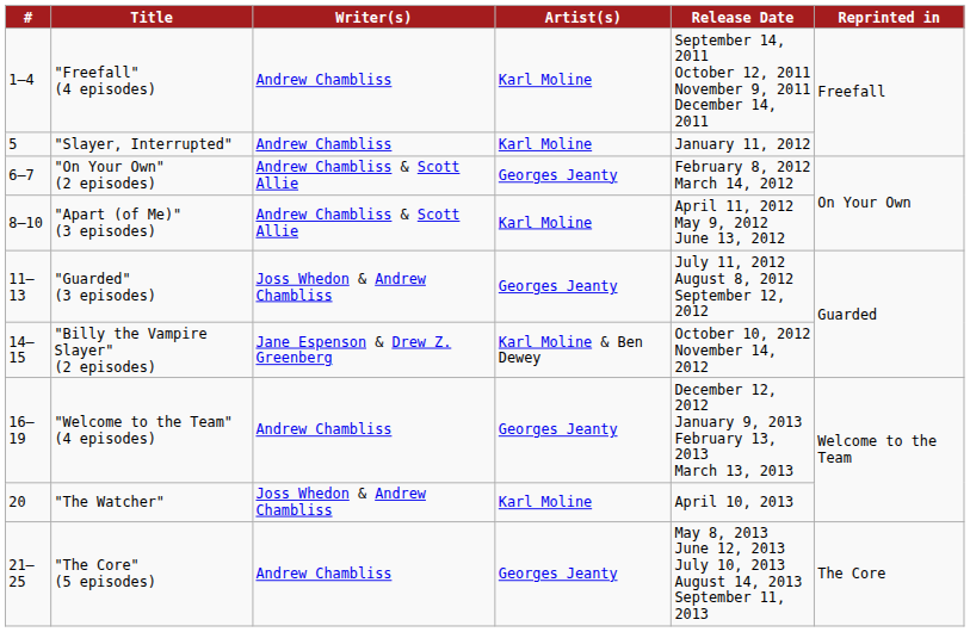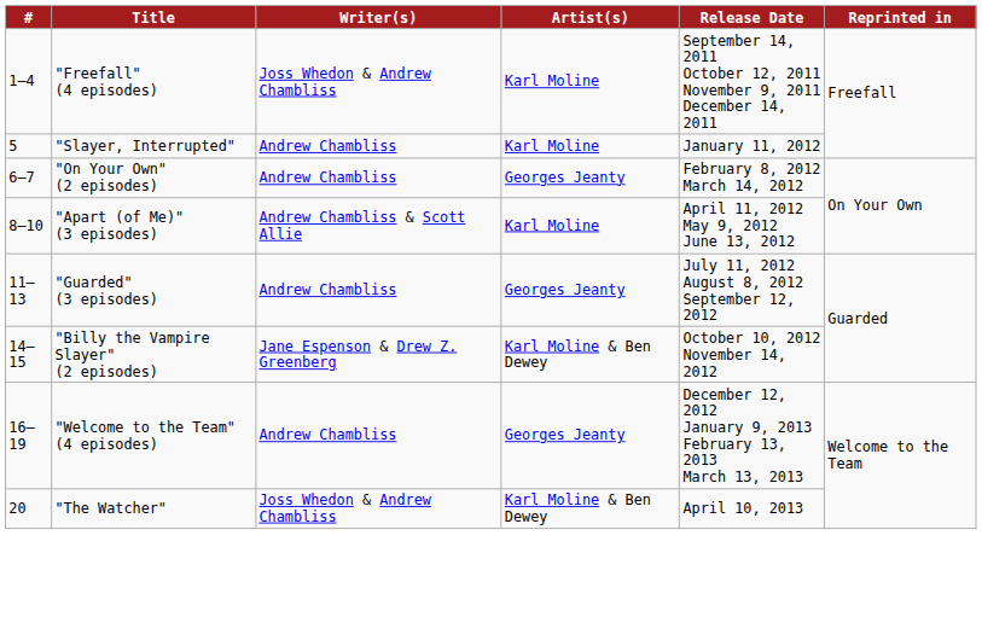 <table style="width: 100%;" class="wikitable">
 <tr>
 <th style="background: #A41C1E; color: white;">#</th>
 <th style="background: #A41C1E; color: white;">Title</th>
 <th style="background: #A41C1E; color: white;">Writer(s)</th>
 <th style="background: #A41C1E; color: white;">Artist(s)</th>
 <th style="background: #A41C1E; color: white;">Release Date</th>
 <th style="background: #A41C1E; color: white;">Reprinted in</th>
 </tr>
 <tr>
 <td>1–4</td>
 <td>"Freefall"<br>(4 episodes)</td>
-<td><a href='#'>Andrew Chambliss</a></td>
+<td><a href='#'>Joss Whedon</a> & <a href='#'>Andrew Chambliss</a></td>
 <td><a href='#'>Karl Moline</a></td>
 <td>September 14, 2011<br>October 12, 2011<br>November 9, 2011<br>December 14, 2011</td>
 <td rowspan="2">Freefall</td>
 </tr>
 <tr>
 <td>5</td>
 <td>"Slayer, Interrupted"</td>
 <td><a href='#'>Andrew Chambliss</a></td>
 <td><a href='#'>Karl Moline</a></td>
 <td>January 11, 2012</td>
 </tr>
 <tr>
 <td>6–7</td>
 <td>"On Your Own"<br>(2 episodes)</td>
-<td><a href='#'>Andrew Chambliss</a> & <a href='#'>Scott Allie</a></td>
+<td><a href='#'>Andrew Chambliss</a></td>
 <td><a href='#'>Georges Jeanty</a></td>
 <td>February 8, 2012<br>March 14, 2012</td>
 <td rowspan="2">On Your Own</td>
 </tr>
 <tr>
 <td>8–10</td>
 <td>"Apart (of Me)"<br>(3 episodes)</td>
 <td><a href='#'>Andrew Chambliss</a> & <a href='#'>Scott Allie</a></td>
 <td><a href='#'>Karl Moline</a></td>
 <td>April 11, 2012<br>May 9, 2012<br>June 13, 2012</td>
 </tr>
 <tr>
 <td>11–13</td>
 <td>"Guarded"<br>(3 episodes)</td>
-<td><a href='#'>Joss Whedon</a> & <a href='#'>Andrew Chambliss</a></td>
+<td><a href='#'>Andrew Chambliss</a></td>
 <td><a href='#'>Georges Jeanty</a></td>
 <td>July 11, 2012<br>August 8, 2012<br>September 12, 2012</td>
 <td rowspan="2">Guarded</td>
 </tr>
 <tr>
 <td>14–15</td>
 <td>"Billy the Vampire Slayer"<br>(2 episodes)</td>
 <td><a href='#'>Jane Espenson</a> & <a href='#'>Drew Z. Greenberg</a></td>
 <td><a href='#'>Karl Moline</a> & Ben Dewey</td>
 <td>October 10, 2012<br>November 14, 2012</td>
 </tr>
 <tr>
 <td>16–19</td>
 <td>"Welcome to the Team"<br>(4 episodes)</td>
 <td><a href='#'>Andrew Chambliss</a></td>
 <td><a href='#'>Georges Jeanty</a></td>
 <td>December 12, 2012<br>January 9, 2013<br>February 13, 2013<br>March 13, 2013</td>
 <td rowspan="2">Welcome to the Team</td>
 </tr>
 <tr>
 <td>20</td>
 <td>"The Watcher"</td>
 <td><a href='#'>Joss Whedon</a> & <a href='#'>Andrew Chambliss</a></td>
-<td><a href='#'>Karl Moline</a></td>
+<td><a href='#'>Karl Moline</a> & Ben Dewey</td>
 <td>April 10, 2013</td>
 </tr>
-<tr>
-<td>21–25</td>
-<td>"The Core"<br>(5 episodes)</td>
-<td><a href='#'>Andrew Chambliss</a></td>
-<td><a href='#'>Georges Jeanty</a></td>
-<td>May 8, 2013<br>June 12, 2013<br>July 10, 2013<br>August 14, 2013<br>September 11, 2013</td>
-<td>The Core</td>
-</tr>
 </table>
